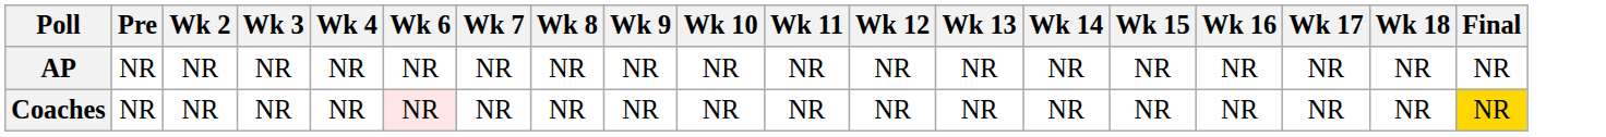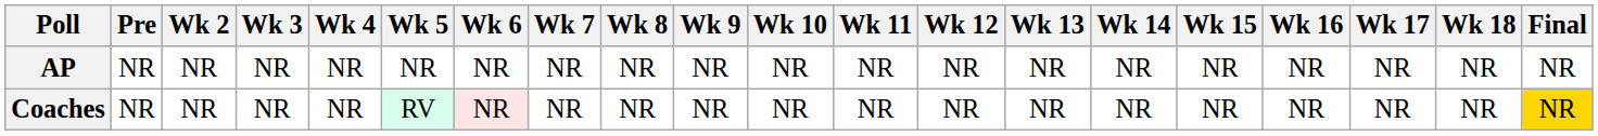 <table class="wikitable" style="white-space:nowrap;">
 <tr>
 <th>Poll</th>
 <th>Pre</th>
 <th>Wk 2</th>
 <th>Wk 3</th>
 <th>Wk 4</th>
+<th>Wk 5</th>
 <th>Wk 6</th>
 <th>Wk 7</th>
 <th>Wk 8</th>
 <th>Wk 9</th>
 <th>Wk 10</th>
 <th>Wk 11</th>
 <th>Wk 12</th>
 <th>Wk 13</th>
 <th>Wk 14</th>
 <th>Wk 15</th>
 <th>Wk 16</th>
 <th>Wk 17</th>
 <th>Wk 18</th>
 <th>Final</th>
 </tr>
 <tr style="text-align:center;">
 <th>AP</th>
 <td style="background:#FFF;">NR</td>
 <td style="background:#FFF;">NR</td>
 <td style="background:#FFF;">NR</td>
 <td style="background:#FFF;">NR</td>
 <td style="background:#FFF;">NR</td>
 <td style="background:#FFF;">NR</td>
 <td style="background:#FFF;">NR</td>
 <td style="background:#FFF;">NR</td>
 <td style="background:#FFF;">NR</td>
 <td style="background:#FFF;">NR</td>
 <td style="background:#FFF;">NR</td>
 <td style="background:#FFF;">NR</td>
 <td style="background:#FFF;">NR</td>
 <td style="background:#FFF;">NR</td>
 <td style="background:#FFF;">NR</td>
 <td style="background:#FFF;">NR</td>
 <td style="background:#FFF;">NR</td>
 <td style="background:#FFF;">NR</td>
+<td style="background:#FFF;">NR</td>
 </tr>
 <tr style="text-align:center;">
 <th>Coaches</th>
 <td style="background:#FFF;">NR</td>
 <td style="background:#FFF;">NR</td>
 <td style="background:#FFF;">NR</td>
 <td style="background:#FFF;">NR</td>
+<td style="background:#D8FFEB;">RV</td>
 <td style="background:#FFE6E6;">NR</td>
 <td style="background:#FFF;">NR</td>
 <td style="background:#FFF;">NR</td>
 <td style="background:#FFF;">NR</td>
 <td style="background:#FFF;">NR</td>
 <td style="background:#FFF;">NR</td>
 <td style="background:#FFF;">NR</td>
 <td style="background:#FFF;">NR</td>
 <td style="background:#FFF;">NR</td>
 <td style="background:#FFF;">NR</td>
 <td style="background:#FFF;">NR</td>
 <td style="background:#FFF;">NR</td>
 <td style="background:#FFF;">NR</td>
 <td style="background: gold;">NR</td>
 </tr>
 </table>
